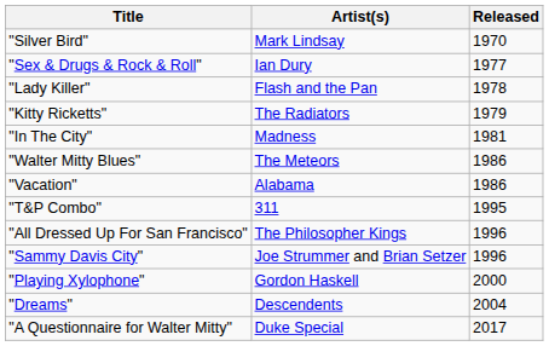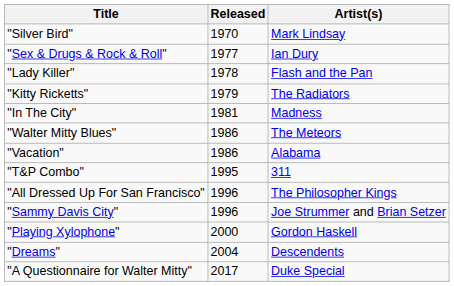 <table class="wikitable sortable">
 <tr>
 <th>Title</th>
+<th>Released</th>
 <th>Artist(s)</th>
-<th>Released</th>
 </tr>
 <tr>
 <td>"Silver Bird"</td>
+<td>1970</td>
 <td><a href='#'>Mark Lindsay</a></td>
-<td>1970</td>
 </tr>
 <tr>
 <td>"<a href='#'>Sex & Drugs & Rock & Roll</a>"</td>
+<td>1977</td>
 <td><a href='#'>Ian Dury</a></td>
-<td>1977</td>
 </tr>
 <tr>
 <td>"Lady Killer"</td>
+<td>1978</td>
 <td><a href='#'>Flash and the Pan</a></td>
-<td>1978</td>
 </tr>
 <tr>
 <td>"Kitty Ricketts"</td>
+<td>1979</td>
 <td><a href='#'>The Radiators</a></td>
-<td>1979</td>
 </tr>
 <tr>
 <td>"In The City"</td>
+<td>1981</td>
 <td><a href='#'>Madness</a></td>
-<td>1981</td>
 </tr>
 <tr>
 <td>"Walter Mitty Blues"</td>
+<td>1986</td>
 <td><a href='#'>The Meteors</a></td>
-<td>1986</td>
 </tr>
 <tr>
 <td>"Vacation"</td>
+<td>1986</td>
 <td><a href='#'>Alabama</a></td>
-<td>1986</td>
 </tr>
 <tr>
 <td>"T&P Combo"</td>
+<td>1995</td>
 <td><a href='#'>311</a></td>
-<td>1995</td>
 </tr>
 <tr>
 <td>"All Dressed Up For San Francisco"</td>
+<td>1996</td>
 <td><a href='#'>The Philosopher Kings</a></td>
-<td>1996</td>
 </tr>
 <tr>
 <td>"<a href='#'>Sammy Davis City</a>"</td>
+<td>1996</td>
 <td><a href='#'>Joe Strummer</a> and <a href='#'>Brian Setzer</a></td>
-<td>1996</td>
 </tr>
 <tr>
 <td>"<a href='#'>Playing Xylophone</a>"</td>
+<td>2000</td>
 <td><a href='#'>Gordon Haskell</a></td>
-<td>2000</td>
 </tr>
 <tr>
 <td>"<a href='#'>Dreams</a>"</td>
+<td>2004</td>
 <td><a href='#'>Descendents</a></td>
-<td>2004</td>
 </tr>
 <tr>
 <td>"A Questionnaire for Walter Mitty"</td>
+<td>2017</td>
 <td><a href='#'>Duke Special</a></td>
-<td>2017</td>
 </tr>
 </table>
